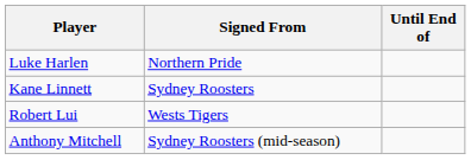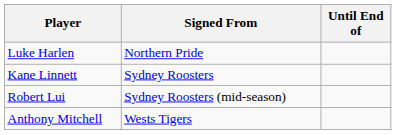 <table class="wikitable" style="font-size:90%">
 <tr style="background:#efefef;">
 <th style="width:120px;">Player</th>
 <th style="width:210px;">Signed From</th>
 <th style="width:70px;">Until End of</th>
 </tr>
 <tr>
 <td><a href='#'>Luke Harlen</a></td>
 <td> <a href='#'>Northern Pride</a></td>
 <td></td>
 </tr>
 <tr>
 <td><a href='#'>Kane Linnett</a></td>
 <td> <a href='#'>Sydney Roosters</a></td>
 <td></td>
 </tr>
 <tr>
 <td><a href='#'>Robert Lui</a></td>
-<td> <a href='#'>Wests Tigers</a></td>
+<td> <a href='#'>Sydney Roosters</a> (mid-season)</td>
 <td></td>
 </tr>
 <tr>
 <td><a href='#'>Anthony Mitchell</a></td>
-<td> <a href='#'>Sydney Roosters</a> (mid-season)</td>
+<td> <a href='#'>Wests Tigers</a></td>
 <td></td>
 </tr>
 </table>
